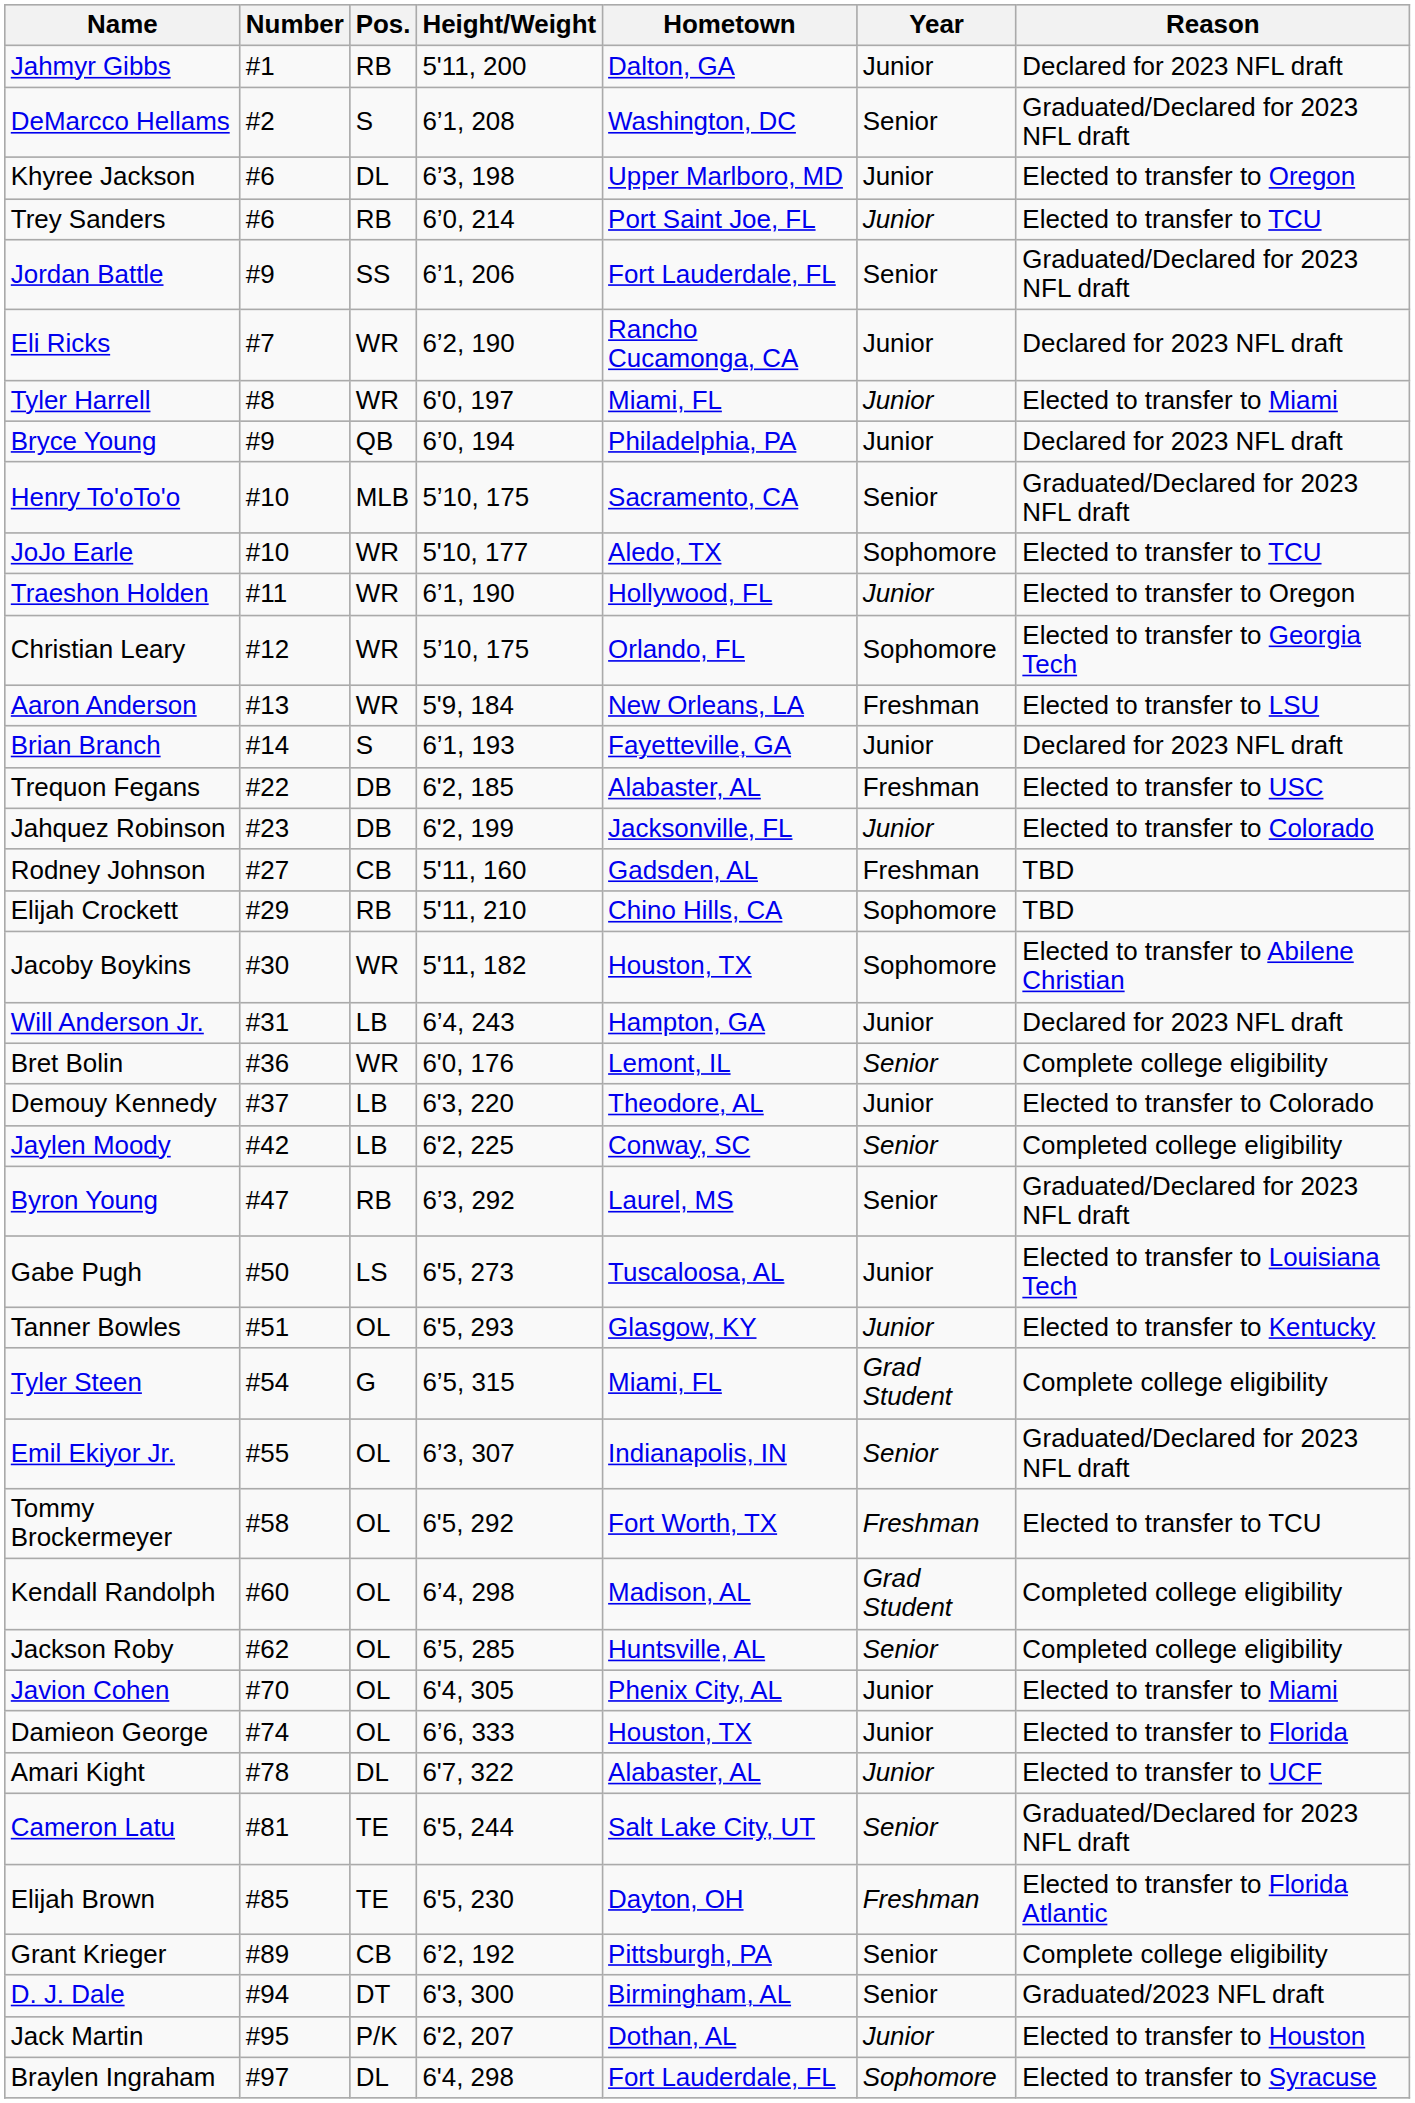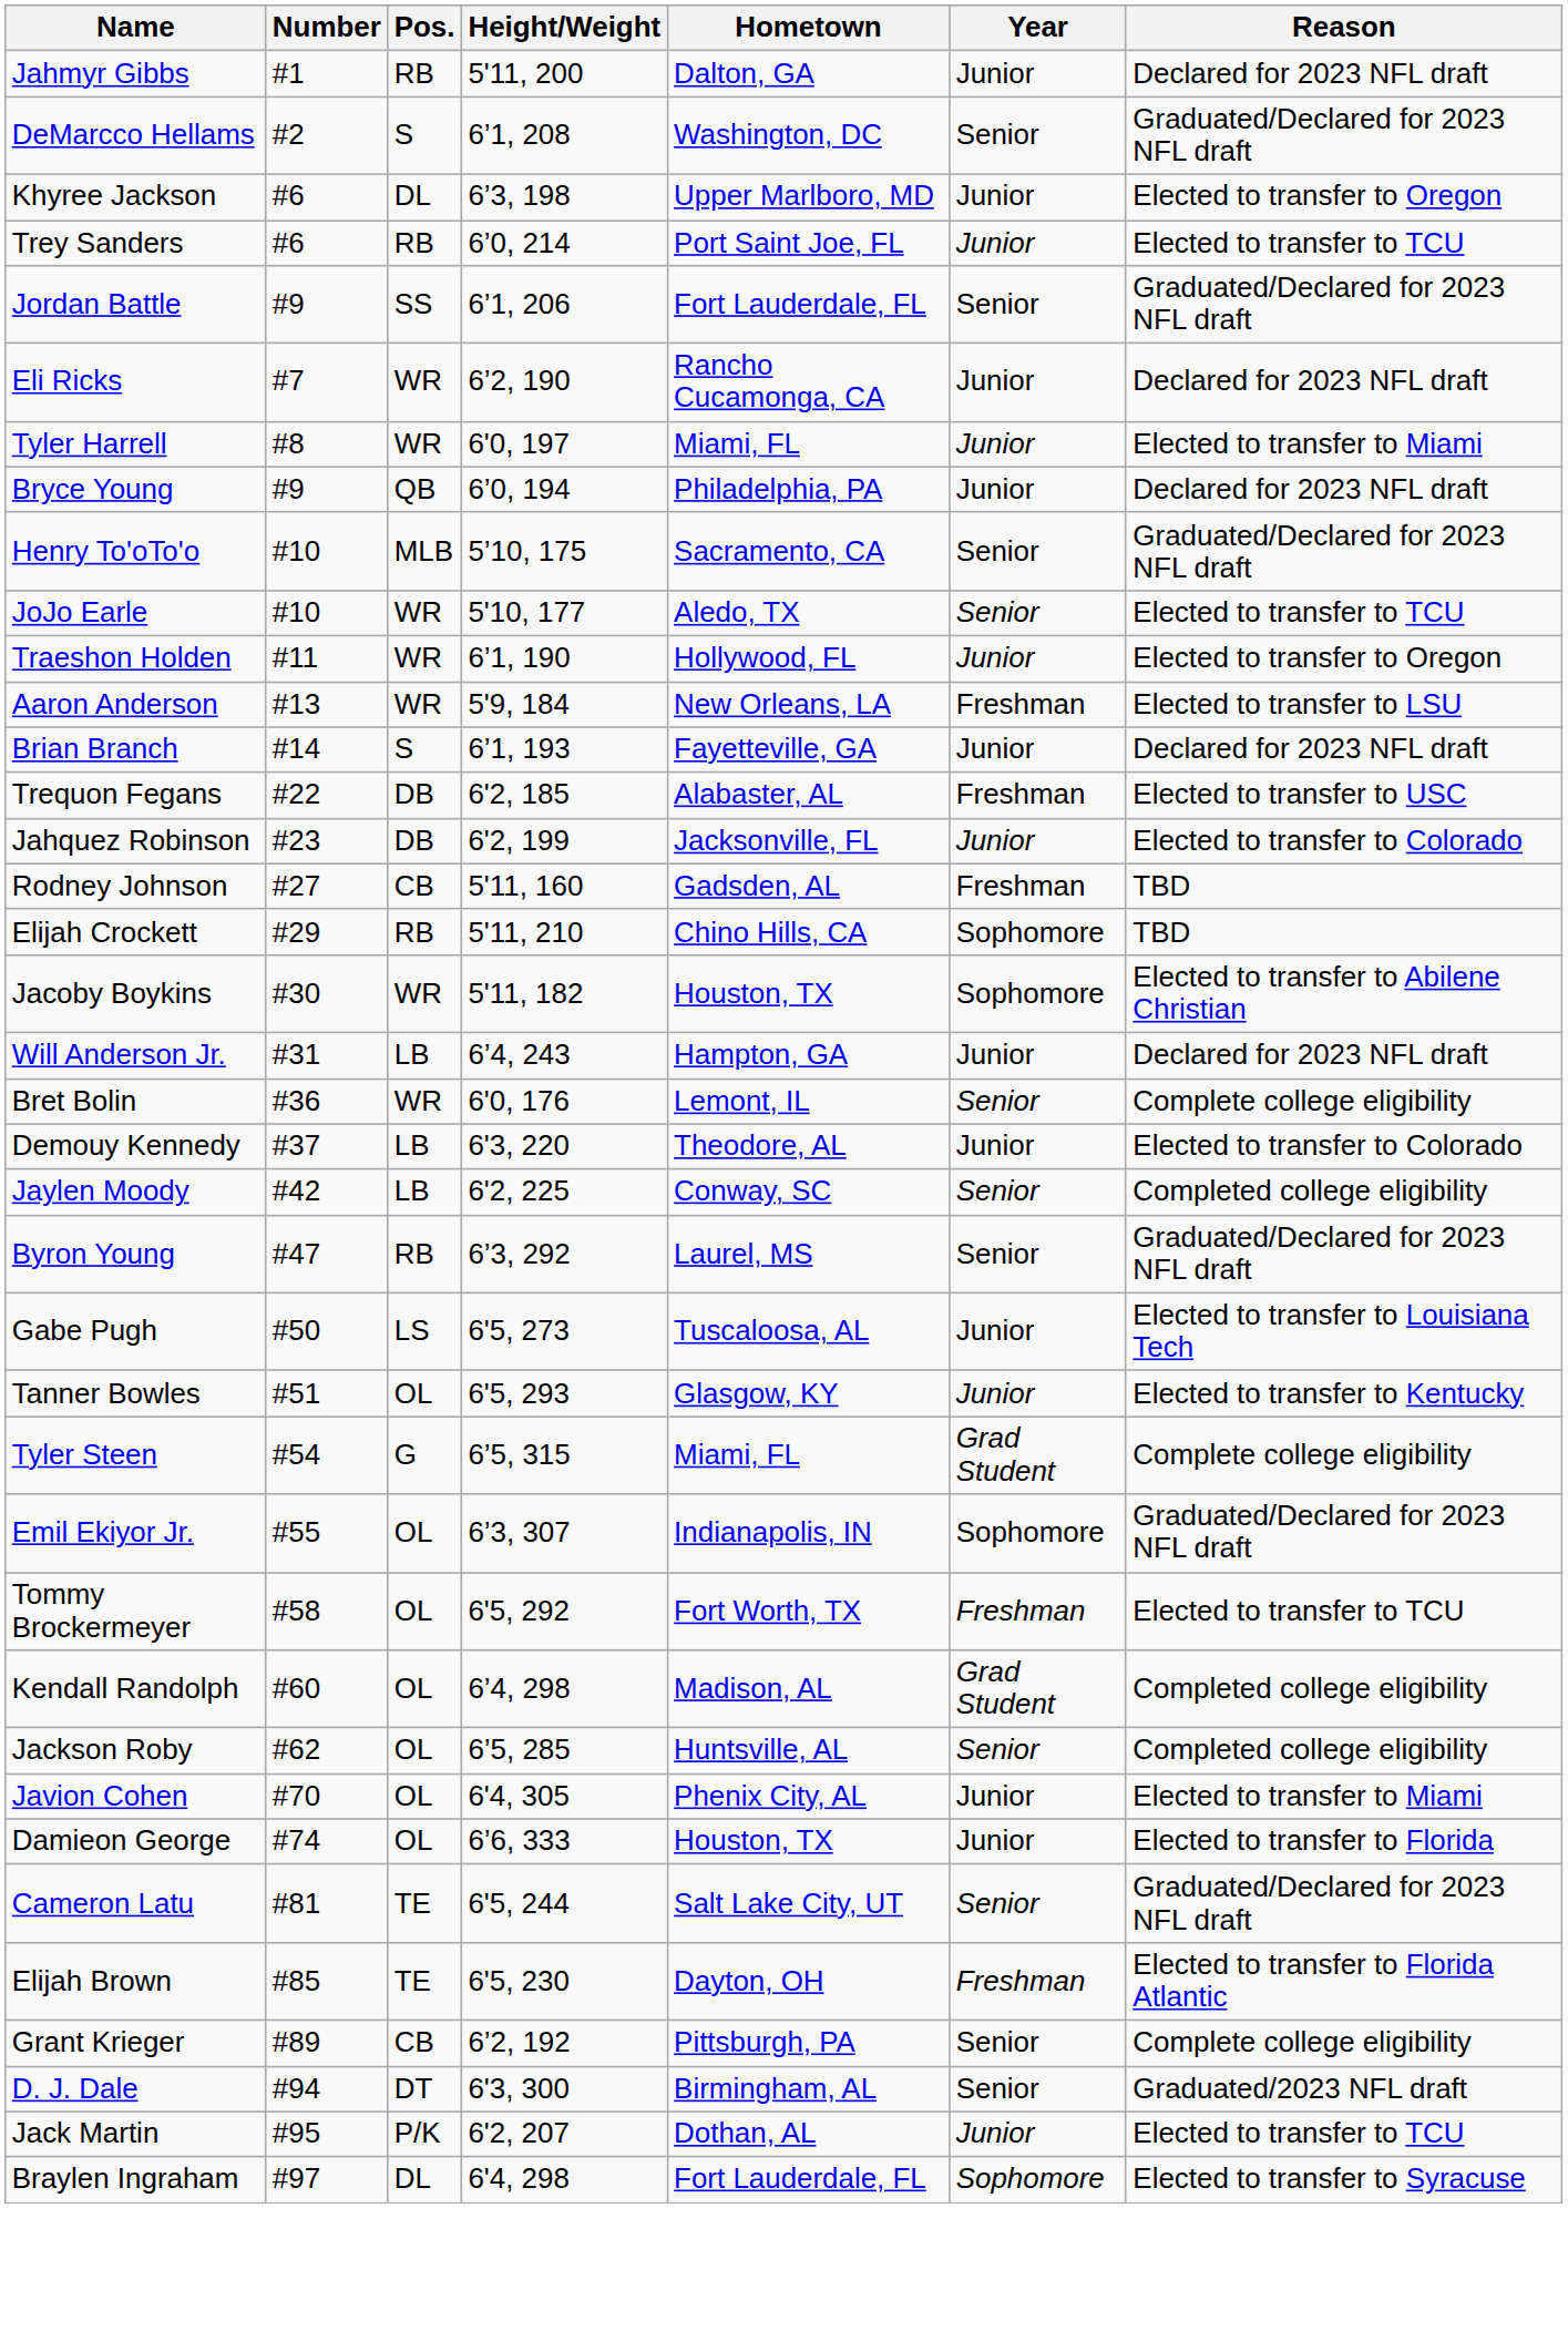 <table class="wikitable sortable collapsible">
 <tr>
 <th>Name</th>
 <th>Number</th>
 <th>Pos.</th>
 <th>Height/Weight</th>
 <th>Hometown</th>
 <th>Year</th>
 <th class="unsortable">Reason</th>
 </tr>
 <tr>
 <td><a href='#'>Jahmyr Gibbs</a></td>
 <td>#1</td>
 <td>RB</td>
 <td>5'11, 200</td>
 <td><a href='#'>Dalton, GA</a></td>
 <td>Junior</td>
 <td>Declared for 2023 NFL draft</td>
 </tr>
 <tr>
 <td><a href='#'>DeMarcco Hellams</a></td>
 <td>#2</td>
 <td>S</td>
 <td>6’1, 208</td>
 <td><a href='#'>Washington, DC</a></td>
 <td>Senior</td>
 <td>Graduated/Declared for 2023 NFL draft</td>
 </tr>
 <tr>
 <td>Khyree Jackson</td>
 <td>#6</td>
 <td>DL</td>
 <td>6’3, 198</td>
 <td><a href='#'>Upper Marlboro, MD</a></td>
 <td>Junior</td>
 <td>Elected to transfer to <a href='#'>Oregon</a></td>
 </tr>
 <tr>
 <td>Trey Sanders</td>
 <td>#6</td>
 <td>RB</td>
 <td>6’0, 214</td>
 <td><a href='#'>Port Saint Joe, FL</a></td>
 <td><em> Junior</em></td>
 <td>Elected to transfer to <a href='#'>TCU</a></td>
 </tr>
 <tr>
 <td><a href='#'>Jordan Battle</a></td>
 <td>#9</td>
 <td>SS</td>
 <td>6’1, 206</td>
 <td><a href='#'>Fort Lauderdale, FL</a></td>
 <td>Senior</td>
 <td>Graduated/Declared for 2023 NFL draft</td>
 </tr>
 <tr>
 <td><a href='#'>Eli Ricks</a></td>
 <td>#7</td>
 <td>WR</td>
 <td>6’2, 190</td>
 <td><a href='#'>Rancho Cucamonga, CA</a></td>
 <td>Junior</td>
 <td>Declared for 2023 NFL draft</td>
 </tr>
 <tr>
 <td><a href='#'>Tyler Harrell</a></td>
 <td>#8</td>
 <td>WR</td>
 <td>6'0, 197</td>
 <td><a href='#'>Miami, FL</a></td>
 <td><em> Junior</em></td>
 <td>Elected to transfer to <a href='#'>Miami</a></td>
 </tr>
 <tr>
 <td><a href='#'>Bryce Young</a></td>
 <td>#9</td>
 <td>QB</td>
 <td>6’0, 194</td>
 <td><a href='#'>Philadelphia, PA</a></td>
 <td>Junior</td>
 <td>Declared for 2023 NFL draft</td>
 </tr>
 <tr>
 <td><a href='#'>Henry To'oTo'o</a></td>
 <td>#10</td>
 <td>MLB</td>
 <td>5’10, 175</td>
 <td><a href='#'>Sacramento, CA</a></td>
 <td>Senior</td>
 <td>Graduated/Declared for 2023 NFL draft</td>
 </tr>
 <tr>
 <td><a href='#'>JoJo Earle</a></td>
 <td>#10</td>
 <td>WR</td>
 <td>5'10, 177</td>
 <td><a href='#'>Aledo, TX</a></td>
-<td>Sophomore</td>
+<td><em> Senior</em></td>
 <td>Elected to transfer to <a href='#'>TCU</a></td>
 </tr>
 <tr>
 <td><a href='#'>Traeshon Holden</a></td>
 <td>#11</td>
 <td>WR</td>
 <td>6’1, 190</td>
 <td><a href='#'>Hollywood, FL</a></td>
 <td><em> Junior</em></td>
 <td>Elected to transfer to Oregon</td>
-</tr>
-<tr>
-<td>Christian Leary</td>
-<td>#12</td>
-<td>WR</td>
-<td>5’10, 175</td>
-<td><a href='#'>Orlando, FL</a></td>
-<td>Sophomore</td>
-<td>Elected to transfer to <a href='#'>Georgia Tech</a></td>
 </tr>
 <tr>
 <td><a href='#'>Aaron Anderson</a></td>
 <td>#13</td>
 <td>WR</td>
 <td>5'9, 184</td>
 <td><a href='#'>New Orleans, LA</a></td>
 <td>Freshman</td>
 <td>Elected to transfer to <a href='#'>LSU</a></td>
 </tr>
 <tr>
 <td><a href='#'>Brian Branch</a></td>
 <td>#14</td>
 <td>S</td>
 <td>6’1, 193</td>
 <td><a href='#'>Fayetteville, GA</a></td>
 <td>Junior</td>
 <td>Declared for 2023 NFL draft</td>
 </tr>
 <tr>
 <td>Trequon Fegans</td>
 <td>#22</td>
 <td>DB</td>
 <td>6'2, 185</td>
 <td><a href='#'>Alabaster, AL</a></td>
 <td> Freshman</td>
 <td>Elected to transfer to <a href='#'>USC</a></td>
 </tr>
 <tr>
 <td>Jahquez Robinson</td>
 <td>#23</td>
 <td>DB</td>
 <td>6'2, 199</td>
 <td><a href='#'>Jacksonville, FL</a></td>
 <td><em> Junior</em></td>
 <td>Elected to transfer to <a href='#'>Colorado</a></td>
 </tr>
 <tr>
 <td>Rodney Johnson</td>
 <td>#27</td>
 <td>CB</td>
 <td>5'11, 160</td>
 <td><a href='#'>Gadsden, AL</a></td>
 <td>Freshman</td>
 <td>TBD</td>
 </tr>
 <tr>
 <td>Elijah Crockett</td>
 <td>#29</td>
 <td>RB</td>
 <td>5'11, 210</td>
 <td><a href='#'>Chino Hills, CA</a></td>
 <td>Sophomore</td>
 <td>TBD</td>
 </tr>
 <tr>
 <td>Jacoby Boykins</td>
 <td>#30</td>
 <td>WR</td>
 <td>5'11, 182</td>
 <td><a href='#'>Houston, TX</a></td>
 <td>Sophomore</td>
 <td>Elected to transfer to <a href='#'>Abilene Christian</a></td>
 </tr>
 <tr>
 <td><a href='#'>Will Anderson Jr.</a></td>
 <td>#31</td>
 <td>LB</td>
 <td>6’4, 243</td>
 <td><a href='#'>Hampton, GA</a></td>
 <td>Junior</td>
 <td>Declared for 2023 NFL draft</td>
 </tr>
 <tr>
 <td>Bret Bolin</td>
 <td>#36</td>
 <td>WR</td>
 <td>6'0, 176</td>
 <td><a href='#'>Lemont, IL</a></td>
 <td><em> Senior</em></td>
 <td>Complete college eligibility</td>
 </tr>
 <tr>
 <td>Demouy Kennedy</td>
 <td>#37</td>
 <td>LB</td>
 <td>6'3, 220</td>
 <td><a href='#'>Theodore, AL</a></td>
 <td>Junior</td>
 <td>Elected to transfer to Colorado</td>
 </tr>
 <tr>
 <td><a href='#'>Jaylen Moody</a></td>
 <td>#42</td>
 <td>LB</td>
 <td>6'2, 225</td>
 <td><a href='#'>Conway, SC</a></td>
 <td><em> Senior</em></td>
 <td>Completed college eligibility</td>
 </tr>
 <tr>
 <td><a href='#'>Byron Young</a></td>
 <td>#47</td>
 <td>RB</td>
 <td>6’3, 292</td>
 <td><a href='#'>Laurel, MS</a></td>
 <td>Senior</td>
 <td>Graduated/Declared for 2023 NFL draft</td>
 </tr>
 <tr>
 <td>Gabe Pugh</td>
 <td>#50</td>
 <td>LS</td>
 <td>6'5, 273</td>
 <td><a href='#'>Tuscaloosa, AL</a></td>
 <td>Junior</td>
 <td>Elected to transfer to <a href='#'>Louisiana Tech</a></td>
 </tr>
 <tr>
 <td>Tanner Bowles</td>
 <td>#51</td>
 <td>OL</td>
 <td>6'5, 293</td>
 <td><a href='#'>Glasgow, KY</a></td>
 <td><em> Junior</em></td>
 <td>Elected to transfer to <a href='#'>Kentucky</a></td>
 </tr>
 <tr>
 <td><a href='#'>Tyler Steen</a></td>
 <td>#54</td>
 <td>G</td>
 <td>6’5, 315</td>
 <td><a href='#'>Miami, FL</a></td>
 <td><em> Grad Student</em></td>
 <td>Complete college eligibility</td>
 </tr>
 <tr>
 <td><a href='#'>Emil Ekiyor Jr.</a></td>
 <td>#55</td>
 <td>OL</td>
 <td>6’3, 307</td>
 <td><a href='#'>Indianapolis, IN</a></td>
-<td><em> Senior</em></td>
+<td>Sophomore</td>
 <td>Graduated/Declared for 2023 NFL draft</td>
 </tr>
 <tr>
 <td>Tommy Brockermeyer</td>
 <td>#58</td>
 <td>OL</td>
 <td>6'5, 292</td>
 <td><a href='#'>Fort Worth, TX</a></td>
 <td><em> Freshman</em></td>
 <td>Elected to transfer to TCU</td>
 </tr>
 <tr>
 <td>Kendall Randolph</td>
 <td>#60</td>
 <td>OL</td>
 <td>6’4, 298</td>
 <td><a href='#'>Madison, AL</a></td>
 <td><em> Grad Student</em></td>
 <td>Completed college eligibility</td>
 </tr>
 <tr>
 <td>Jackson Roby</td>
 <td>#62</td>
 <td>OL</td>
 <td>6’5, 285</td>
 <td><a href='#'>Huntsville, AL</a></td>
 <td><em> Senior</em></td>
 <td>Completed college eligibility</td>
 </tr>
 <tr>
 <td><a href='#'>Javion Cohen</a></td>
 <td>#70</td>
 <td>OL</td>
 <td>6'4, 305</td>
 <td><a href='#'>Phenix City, AL</a></td>
 <td>Junior</td>
 <td>Elected to transfer to <a href='#'>Miami</a></td>
 </tr>
 <tr>
 <td>Damieon George</td>
 <td>#74</td>
 <td>OL</td>
 <td>6’6, 333</td>
 <td><a href='#'>Houston, TX</a></td>
 <td>Junior</td>
 <td>Elected to transfer to <a href='#'>Florida</a></td>
 </tr>
 <tr>
-<td>Amari Kight</td>
-<td>#78</td>
-<td>DL</td>
-<td>6'7, 322</td>
-<td><a href='#'>Alabaster, AL</a></td>
-<td><em> Junior</em></td>
-<td>Elected to transfer to <a href='#'>UCF</a></td>
-</tr>
-<tr>
 <td><a href='#'>Cameron Latu</a></td>
 <td>#81</td>
 <td>TE</td>
 <td>6'5, 244</td>
 <td><a href='#'>Salt Lake City, UT</a></td>
 <td><em> Senior</em></td>
 <td>Graduated/Declared for 2023 NFL draft</td>
 </tr>
 <tr>
 <td>Elijah Brown</td>
 <td>#85</td>
 <td>TE</td>
 <td>6'5, 230</td>
 <td><a href='#'>Dayton, OH</a></td>
 <td><em>Freshman</em></td>
 <td>Elected to transfer to <a href='#'>Florida Atlantic</a></td>
 </tr>
 <tr>
 <td>Grant Krieger</td>
 <td>#89</td>
 <td>CB</td>
 <td>6’2, 192</td>
 <td><a href='#'>Pittsburgh, PA</a></td>
 <td>Senior</td>
 <td>Complete college eligibility</td>
 </tr>
 <tr>
 <td><a href='#'>D. J. Dale</a></td>
 <td>#94</td>
 <td>DT</td>
 <td>6'3, 300</td>
 <td><a href='#'>Birmingham, AL</a></td>
 <td>Senior</td>
 <td>Graduated/2023 NFL draft</td>
 </tr>
 <tr>
 <td>Jack Martin</td>
 <td>#95</td>
 <td>P/K</td>
 <td>6'2, 207</td>
 <td><a href='#'>Dothan, AL</a></td>
 <td><em> Junior</em></td>
-<td>Elected to transfer to <a href='#'>Houston</a></td>
+<td>Elected to transfer to <a href='#'>TCU</a></td>
 </tr>
 <tr>
 <td>Braylen Ingraham</td>
 <td>#97</td>
 <td>DL</td>
 <td>6'4, 298</td>
 <td><a href='#'>Fort Lauderdale, FL</a></td>
 <td><em> Sophomore</em></td>
 <td>Elected to transfer to <a href='#'>Syracuse</a></td>
 </tr>
 </table>
